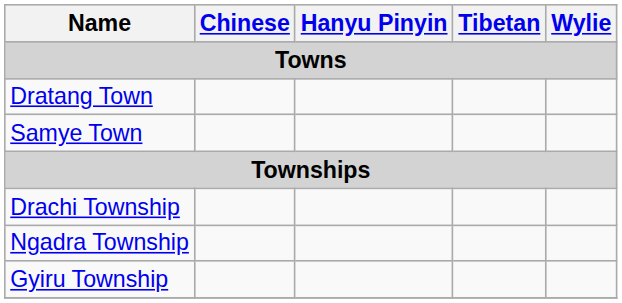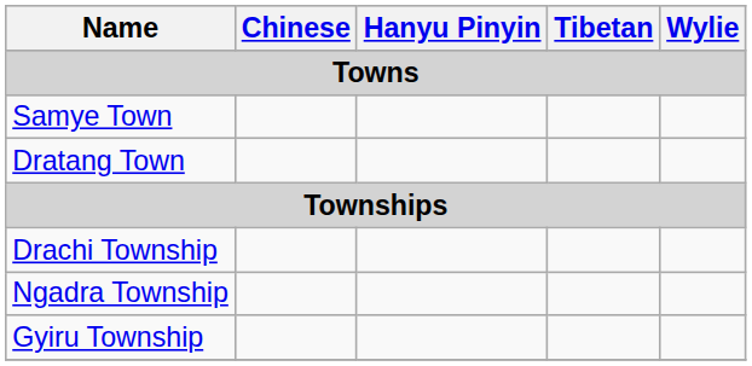 <table class="wikitable"  style="font-size:90%;" align=center>
 <tr>
 <th>Name</th>
 <th><a href='#'>Chinese</a></th>
 <th><a href='#'>Hanyu Pinyin</a></th>
 <th><a href='#'>Tibetan</a></th>
 <th><a href='#'>Wylie</a></th>
 </tr>
 <tr --------->
 <td colspan="5"  style="text-align:center; background:#d3d3d3;"><strong>Towns</strong></td>
 </tr>
-<tr --------->
-<td><a href='#'>Dratang Town</a></td>
+<tr>
+<td><a href='#'>Samye Town</a></td>
 <td></td>
 <td></td>
 <td></td>
 <td></td>
 </tr>
-<tr>
-<td><a href='#'>Samye Town</a></td>
+<tr --------->
+<td><a href='#'>Dratang Town</a></td>
 <td></td>
 <td></td>
 <td></td>
 <td></td>
 </tr>
 <tr --------->
 <td colspan="5"  style="text-align:center; background:#d3d3d3;"><strong>Townships</strong></td>
 </tr>
 <tr --------->
 <td><a href='#'>Drachi Township</a></td>
 <td></td>
 <td></td>
 <td></td>
 <td></td>
 </tr>
 <tr>
 <td><a href='#'>Ngadra Township</a></td>
 <td></td>
 <td></td>
 <td></td>
 <td></td>
 </tr>
 <tr>
 <td><a href='#'>Gyiru Township</a></td>
 <td></td>
 <td></td>
 <td></td>
 <td></td>
 </tr>
 <tr>
 </tr>
 </table>
